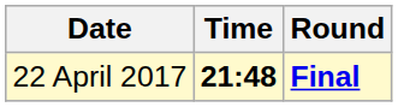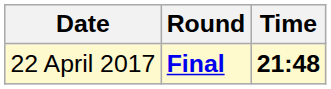 <table class="wikitable">
 <tr>
 <th>Date</th>
+<th>Round</th>
 <th>Time</th>
-<th>Round</th>
 </tr>
 <tr style=background:lemonchiffon>
 <td>22 April 2017</td>
+<td><strong><a href='#'>Final</a></strong></td>
 <td><strong>21:48</strong></td>
-<td><strong><a href='#'>Final</a></strong></td>
 </tr>
 </table>
